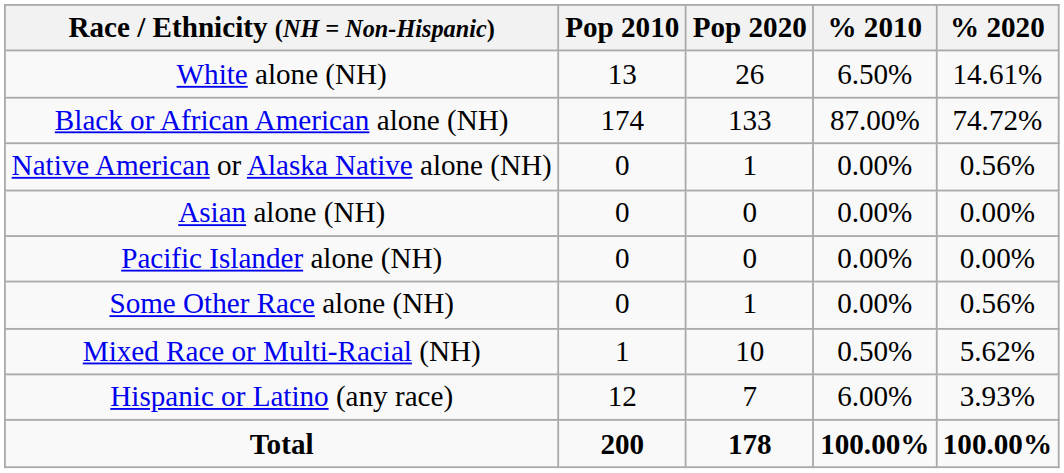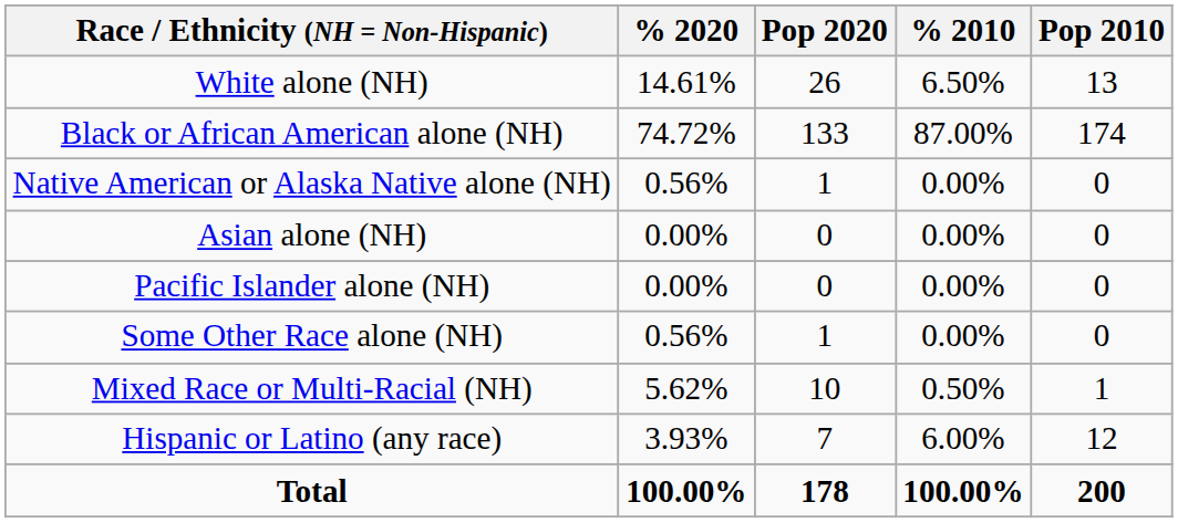 <table class="wikitable" style="text-align:center;">
 <tr>
 <th>Race / Ethnicity <small>(<em>NH = Non-Hispanic</em>)</small></th>
-<th>Pop 2010</th>
+<th>% 2020</th>
 <th>Pop 2020</th>
 <th>% 2010</th>
-<th>% 2020</th>
+<th>Pop 2010</th>
 </tr>
 <tr>
 <td><a href='#'>White</a> alone (NH)</td>
-<td>13</td>
+<td>14.61%</td>
 <td>26</td>
 <td>6.50%</td>
-<td>14.61%</td>
+<td>13</td>
 </tr>
 <tr>
 <td><a href='#'>Black or African American</a> alone (NH)</td>
-<td>174</td>
+<td>74.72%</td>
 <td>133</td>
 <td>87.00%</td>
-<td>74.72%</td>
+<td>174</td>
 </tr>
 <tr>
 <td><a href='#'>Native American</a> or <a href='#'>Alaska Native</a> alone (NH)</td>
-<td>0</td>
+<td>0.56%</td>
 <td>1</td>
 <td>0.00%</td>
-<td>0.56%</td>
+<td>0</td>
 </tr>
 <tr>
 <td><a href='#'>Asian</a> alone (NH)</td>
-<td>0</td>
+<td>0.00%</td>
 <td>0</td>
 <td>0.00%</td>
-<td>0.00%</td>
+<td>0</td>
 </tr>
 <tr>
 <td><a href='#'>Pacific Islander</a> alone (NH)</td>
-<td>0</td>
+<td>0.00%</td>
 <td>0</td>
 <td>0.00%</td>
-<td>0.00%</td>
+<td>0</td>
 </tr>
 <tr>
 <td><a href='#'>Some Other Race</a> alone (NH)</td>
-<td>0</td>
+<td>0.56%</td>
 <td>1</td>
 <td>0.00%</td>
-<td>0.56%</td>
+<td>0</td>
 </tr>
 <tr>
 <td><a href='#'>Mixed Race or Multi-Racial</a> (NH)</td>
-<td>1</td>
+<td>5.62%</td>
 <td>10</td>
 <td>0.50%</td>
-<td>5.62%</td>
+<td>1</td>
 </tr>
 <tr>
 <td><a href='#'>Hispanic or Latino</a> (any race)</td>
-<td>12</td>
+<td>3.93%</td>
 <td>7</td>
 <td>6.00%</td>
-<td>3.93%</td>
+<td>12</td>
 </tr>
 <tr>
 <td><strong>Total</strong></td>
-<td><strong>200</strong></td>
+<td><strong>100.00%</strong></td>
 <td><strong>178</strong></td>
 <td><strong>100.00%</strong></td>
-<td><strong>100.00%</strong></td>
+<td><strong>200</strong></td>
 </tr>
 </table>
